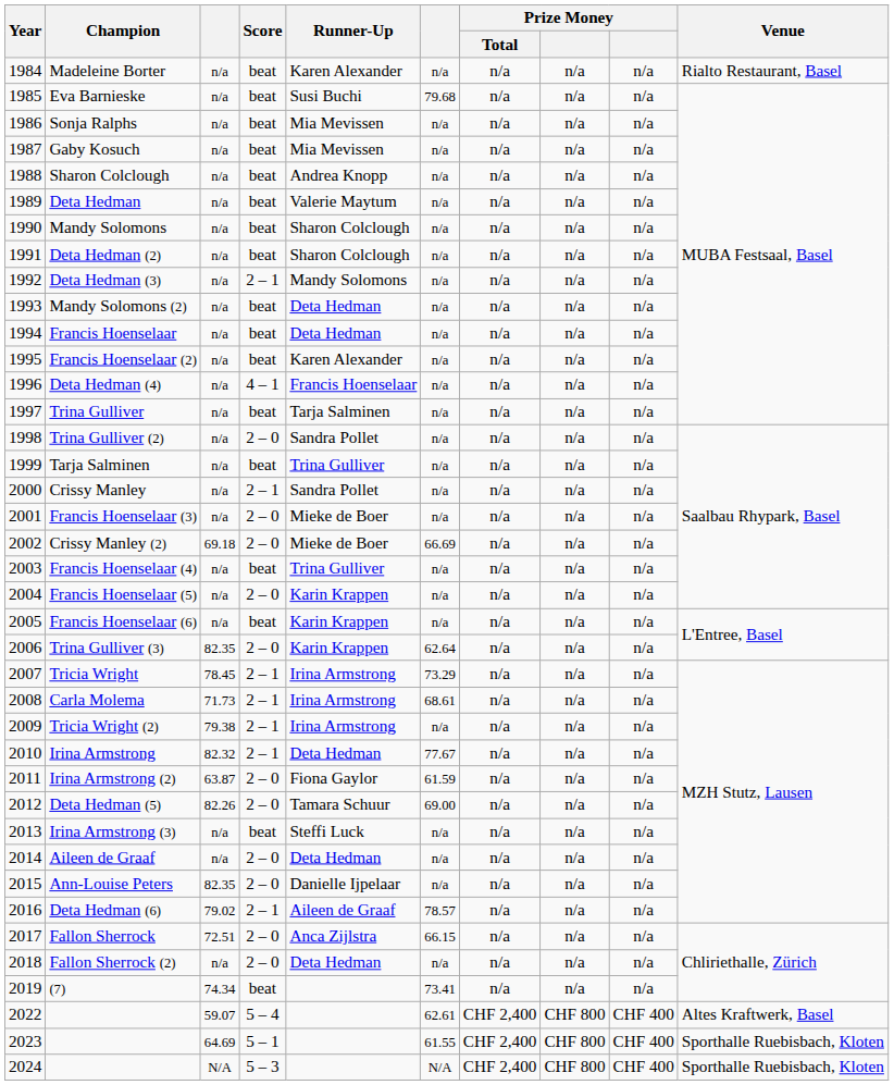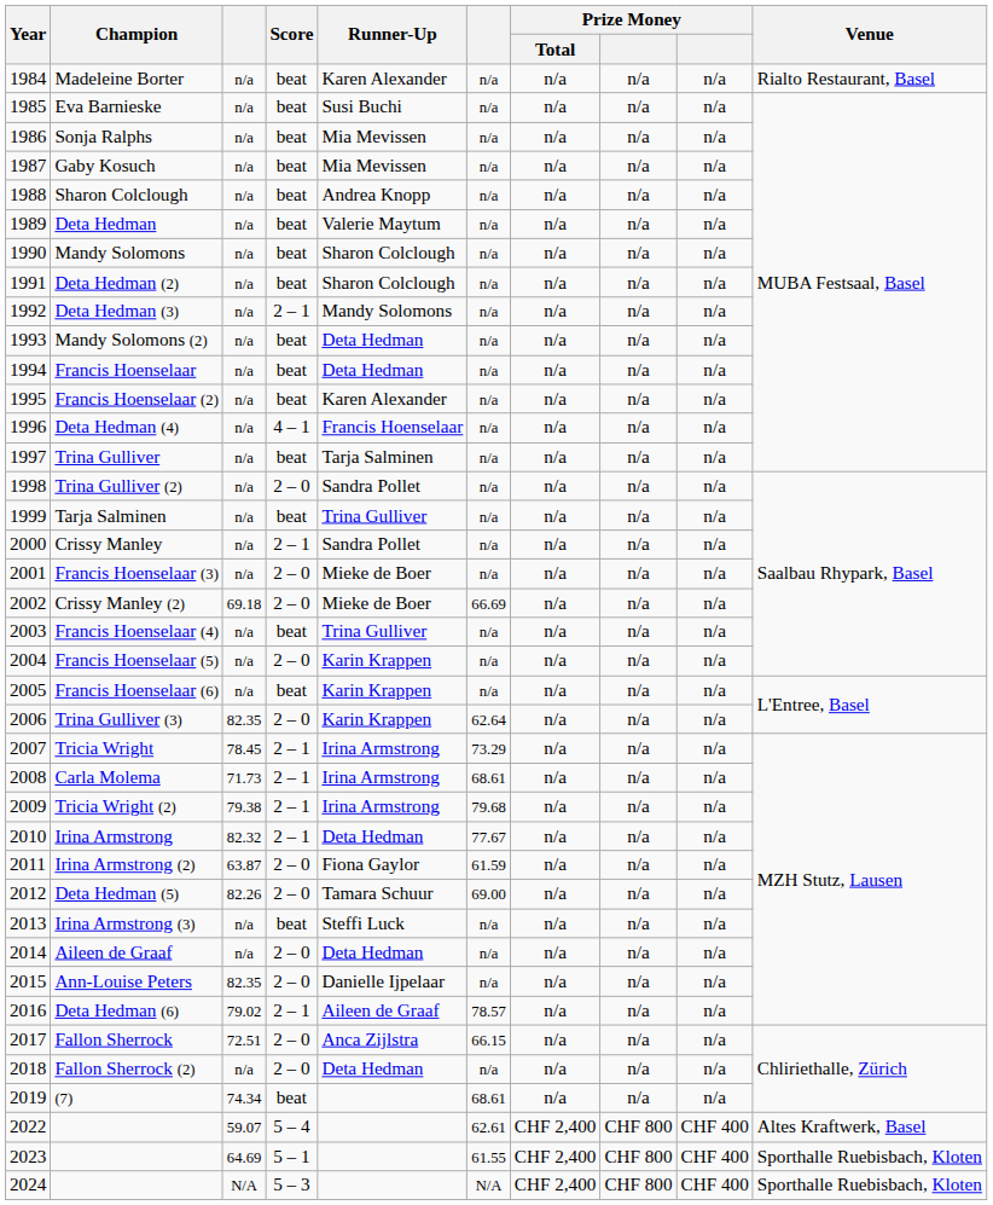 <table class="wikitable sortable">
 <tr>
 <th rowspan=2>Year</th>
 <th rowspan=2>Champion</th>
 <th rowspan=2></th>
 <th rowspan=2>Score</th>
 <th rowspan=2>Runner-Up</th>
 <th rowspan=2></th>
 <th colspan=3>Prize Money</th>
 <th rowspan=2>Venue</th>
 </tr>
 <tr>
 <th>Total</th>
 <th></th>
 <th></th>
 </tr>
 <tr>
 <td>1984</td>
 <td> Madeleine Borter</td>
 <td align=center><small><span>n/a</span></small></td>
 <td align=center>beat</td>
 <td> Karen Alexander</td>
 <td align=center><small><span>n/a</span></small></td>
 <td align=center>n/a</td>
 <td align=center>n/a</td>
 <td align=center>n/a</td>
 <td>Rialto Restaurant, <a href='#'>Basel</a></td>
 </tr>
 <tr>
 <td>1985</td>
 <td> Eva Barnieske</td>
 <td align=center><small><span>n/a</span></small></td>
 <td align=center>beat</td>
 <td> Susi Buchi</td>
-<td align=center><small><span>79.68</span></small></td>
+<td align=center><small><span>n/a</span></small></td>
 <td align=center>n/a</td>
 <td align=center>n/a</td>
 <td align=center>n/a</td>
 <td rowspan=13>MUBA Festsaal, <a href='#'>Basel</a></td>
 </tr>
 <tr>
 <td>1986</td>
 <td> Sonja Ralphs</td>
 <td align=center><small><span>n/a</span></small></td>
 <td align=center>beat</td>
 <td> Mia Mevissen</td>
 <td align=center><small><span>n/a</span></small></td>
 <td align=center>n/a</td>
 <td align=center>n/a</td>
 <td align=center>n/a</td>
 </tr>
 <tr>
 <td>1987</td>
 <td> Gaby Kosuch</td>
 <td align=center><small><span>n/a</span></small></td>
 <td align=center>beat</td>
 <td> Mia Mevissen</td>
 <td align=center><small><span>n/a</span></small></td>
 <td align=center>n/a</td>
 <td align=center>n/a</td>
 <td align=center>n/a</td>
 </tr>
 <tr>
 <td>1988</td>
 <td> Sharon Colclough</td>
 <td align=center><small><span>n/a</span></small></td>
 <td align=center>beat</td>
 <td> Andrea Knopp</td>
 <td align=center><small><span>n/a</span></small></td>
 <td align=center>n/a</td>
 <td align=center>n/a</td>
 <td align=center>n/a</td>
 </tr>
 <tr>
 <td>1989</td>
 <td> <a href='#'>Deta Hedman</a></td>
 <td align=center><small><span>n/a</span></small></td>
 <td align=center>beat</td>
 <td> Valerie Maytum</td>
 <td align=center><small><span>n/a</span></small></td>
 <td align=center>n/a</td>
 <td align=center>n/a</td>
 <td align=center>n/a</td>
 </tr>
 <tr>
 <td>1990</td>
 <td> Mandy Solomons</td>
 <td align=center><small><span>n/a</span></small></td>
 <td align=center>beat</td>
 <td> Sharon Colclough</td>
 <td align=center><small><span>n/a</span></small></td>
 <td align=center>n/a</td>
 <td align=center>n/a</td>
 <td align=center>n/a</td>
 </tr>
 <tr>
 <td>1991</td>
 <td> <a href='#'>Deta Hedman</a> <small>(2)</small></td>
 <td align=center><small><span>n/a</span></small></td>
 <td align=center>beat</td>
 <td> Sharon Colclough</td>
 <td align=center><small><span>n/a</span></small></td>
 <td align=center>n/a</td>
 <td align=center>n/a</td>
 <td align=center>n/a</td>
 </tr>
 <tr>
 <td>1992</td>
 <td> <a href='#'>Deta Hedman</a> <small>(3)</small></td>
 <td align=center><small><span>n/a</span></small></td>
 <td align=center>2 – 1</td>
 <td> Mandy Solomons</td>
 <td align=center><small><span>n/a</span></small></td>
 <td align=center>n/a</td>
 <td align=center>n/a</td>
 <td align=center>n/a</td>
 </tr>
 <tr>
 <td>1993</td>
 <td> Mandy Solomons <small>(2)</small></td>
 <td align=center><small><span>n/a</span></small></td>
 <td align=center>beat</td>
 <td> <a href='#'>Deta Hedman</a></td>
 <td align=center><small><span>n/a</span></small></td>
 <td align=center>n/a</td>
 <td align=center>n/a</td>
 <td align=center>n/a</td>
 </tr>
 <tr>
 <td>1994</td>
 <td> <a href='#'>Francis Hoenselaar</a></td>
 <td align=center><small><span>n/a</span></small></td>
 <td align=center>beat</td>
 <td> <a href='#'>Deta Hedman</a></td>
 <td align=center><small><span>n/a</span></small></td>
 <td align=center>n/a</td>
 <td align=center>n/a</td>
 <td align=center>n/a</td>
 </tr>
 <tr>
 <td>1995</td>
 <td> <a href='#'>Francis Hoenselaar</a> <small>(2)</small></td>
 <td align=center><small><span>n/a</span></small></td>
 <td align=center>beat</td>
 <td> Karen Alexander</td>
 <td align=center><small><span>n/a</span></small></td>
 <td align=center>n/a</td>
 <td align=center>n/a</td>
 <td align=center>n/a</td>
 </tr>
 <tr>
 <td>1996</td>
 <td> <a href='#'>Deta Hedman</a> <small>(4)</small></td>
 <td align=center><small><span>n/a</span></small></td>
 <td align=center>4 – 1</td>
 <td> <a href='#'>Francis Hoenselaar</a></td>
 <td align=center><small><span>n/a</span></small></td>
 <td align=center>n/a</td>
 <td align=center>n/a</td>
 <td align=center>n/a</td>
 </tr>
 <tr>
 <td>1997</td>
 <td> <a href='#'>Trina Gulliver</a></td>
 <td align=center><small><span>n/a</span></small></td>
 <td align=center>beat</td>
 <td> Tarja Salminen</td>
 <td align=center><small><span>n/a</span></small></td>
 <td align=center>n/a</td>
 <td align=center>n/a</td>
 <td align=center>n/a</td>
 </tr>
 <tr>
 <td>1998</td>
 <td> <a href='#'>Trina Gulliver</a> <small>(2)</small></td>
 <td align=center><small><span>n/a</span></small></td>
 <td align=center>2 – 0</td>
 <td> Sandra Pollet</td>
 <td align=center><small><span>n/a</span></small></td>
 <td align=center>n/a</td>
 <td align=center>n/a</td>
 <td align=center>n/a</td>
 <td rowspan=7>Saalbau Rhypark, <a href='#'>Basel</a></td>
 </tr>
 <tr>
 <td>1999</td>
 <td> Tarja Salminen</td>
 <td align=center><small><span>n/a</span></small></td>
 <td align=center>beat</td>
 <td> <a href='#'>Trina Gulliver</a></td>
 <td align=center><small><span>n/a</span></small></td>
 <td align=center>n/a</td>
 <td align=center>n/a</td>
 <td align=center>n/a</td>
 </tr>
 <tr>
 <td>2000</td>
 <td> Crissy Manley</td>
 <td align=center><small><span>n/a</span></small></td>
 <td align=center>2 – 1</td>
 <td> Sandra Pollet</td>
 <td align=center><small><span>n/a</span></small></td>
 <td align=center>n/a</td>
 <td align=center>n/a</td>
 <td align=center>n/a</td>
 </tr>
 <tr>
 <td>2001</td>
 <td> <a href='#'>Francis Hoenselaar</a> <small>(3)</small></td>
 <td align=center><small><span>n/a</span></small></td>
 <td align=center>2 – 0</td>
 <td> Mieke de Boer</td>
 <td align=center><small><span>n/a</span></small></td>
 <td align=center>n/a</td>
 <td align=center>n/a</td>
 <td align=center>n/a</td>
 </tr>
 <tr>
 <td>2002</td>
 <td> Crissy Manley <small>(2)</small></td>
 <td align=center><small><span>69.18</span></small></td>
 <td align=center>2 – 0</td>
 <td> Mieke de Boer</td>
 <td align=center><small><span>66.69</span></small></td>
 <td align=center>n/a</td>
 <td align=center>n/a</td>
 <td align=center>n/a</td>
 </tr>
 <tr>
 <td>2003</td>
 <td> <a href='#'>Francis Hoenselaar</a> <small>(4)</small></td>
 <td align=center><small><span>n/a</span></small></td>
 <td align=center>beat</td>
 <td> <a href='#'>Trina Gulliver</a></td>
 <td align=center><small><span>n/a</span></small></td>
 <td align=center>n/a</td>
 <td align=center>n/a</td>
 <td align=center>n/a</td>
 </tr>
 <tr>
 <td>2004</td>
 <td> <a href='#'>Francis Hoenselaar</a> <small>(5)</small></td>
 <td align=center><small><span>n/a</span></small></td>
 <td align=center>2 – 0</td>
 <td> <a href='#'>Karin Krappen</a></td>
 <td align=center><small><span>n/a</span></small></td>
 <td align=center>n/a</td>
 <td align=center>n/a</td>
 <td align=center>n/a</td>
 </tr>
 <tr>
 <td>2005</td>
 <td> <a href='#'>Francis Hoenselaar</a> <small>(6)</small></td>
 <td align=center><small><span>n/a</span></small></td>
 <td align=center>beat</td>
 <td> <a href='#'>Karin Krappen</a></td>
 <td align=center><small><span>n/a</span></small></td>
 <td align=center>n/a</td>
 <td align=center>n/a</td>
 <td align=center>n/a</td>
 <td rowspan=2>L'Entree, <a href='#'>Basel</a></td>
 </tr>
 <tr>
 <td>2006</td>
 <td> <a href='#'>Trina Gulliver</a> <small>(3)</small></td>
 <td align=center><small><span>82.35</span></small></td>
 <td align=center>2 – 0</td>
 <td> <a href='#'>Karin Krappen</a></td>
 <td align=center><small><span>62.64</span></small></td>
 <td align=center>n/a</td>
 <td align=center>n/a</td>
 <td align=center>n/a</td>
 </tr>
 <tr>
 <td>2007</td>
 <td> <a href='#'>Tricia Wright</a></td>
 <td align=center><small><span>78.45</span></small></td>
 <td align=center>2 – 1</td>
 <td> <a href='#'>Irina Armstrong</a></td>
 <td align=center><small><span>73.29</span></small></td>
 <td align=center>n/a</td>
 <td align=center>n/a</td>
 <td align=center>n/a</td>
 <td rowspan=10>MZH Stutz, <a href='#'>Lausen</a></td>
 </tr>
 <tr>
 <td>2008</td>
 <td> <a href='#'>Carla Molema</a></td>
 <td align=center><small><span>71.73</span></small></td>
 <td align=center>2 – 1</td>
 <td> <a href='#'>Irina Armstrong</a></td>
 <td align=center><small><span>68.61</span></small></td>
 <td align=center>n/a</td>
 <td align=center>n/a</td>
 <td align=center>n/a</td>
 </tr>
 <tr>
 <td>2009</td>
 <td> <a href='#'>Tricia Wright</a> <small>(2)</small></td>
 <td align=center><small><span>79.38</span></small></td>
 <td align=center>2 – 1</td>
 <td> <a href='#'>Irina Armstrong</a></td>
-<td align=center><small><span>n/a</span></small></td>
+<td align=center><small><span>79.68</span></small></td>
 <td align=center>n/a</td>
 <td align=center>n/a</td>
 <td align=center>n/a</td>
 </tr>
 <tr>
 <td>2010</td>
 <td> <a href='#'>Irina Armstrong</a></td>
 <td align=center><small><span>82.32</span></small></td>
 <td align=center>2 – 1</td>
 <td> <a href='#'>Deta Hedman</a></td>
 <td align=center><small><span>77.67</span></small></td>
 <td align=center>n/a</td>
 <td align=center>n/a</td>
 <td align=center>n/a</td>
 </tr>
 <tr>
 <td>2011</td>
 <td> <a href='#'>Irina Armstrong</a> <small>(2)</small></td>
 <td align=center><small><span>63.87</span></small></td>
 <td align=center>2 – 0</td>
 <td> Fiona Gaylor</td>
 <td align=center><small><span>61.59</span></small></td>
 <td align=center>n/a</td>
 <td align=center>n/a</td>
 <td align=center>n/a</td>
 </tr>
 <tr>
 <td>2012</td>
 <td> <a href='#'>Deta Hedman</a> <small>(5)</small></td>
 <td align=center><small><span>82.26</span></small></td>
 <td align=center>2 – 0</td>
 <td> Tamara Schuur</td>
 <td align=center><small><span>69.00</span></small></td>
 <td align=center>n/a</td>
 <td align=center>n/a</td>
 <td align=center>n/a</td>
 </tr>
 <tr>
 <td>2013</td>
 <td> <a href='#'>Irina Armstrong</a> <small>(3)</small></td>
 <td align=center><small><span>n/a</span></small></td>
 <td align=center>beat</td>
 <td> Steffi Luck</td>
 <td align=center><small><span>n/a</span></small></td>
 <td align=center>n/a</td>
 <td align=center>n/a</td>
 <td align=center>n/a</td>
 </tr>
 <tr>
 <td>2014</td>
 <td> <a href='#'>Aileen de Graaf</a></td>
 <td align=center><small><span>n/a</span></small></td>
 <td align=center>2 – 0</td>
 <td> <a href='#'>Deta Hedman</a></td>
 <td align=center><small><span>n/a</span></small></td>
 <td align=center>n/a</td>
 <td align=center>n/a</td>
 <td align=center>n/a</td>
 </tr>
 <tr>
 <td>2015</td>
 <td> <a href='#'>Ann-Louise Peters</a></td>
 <td align=center><small><span>82.35</span></small></td>
 <td align=center>2 – 0</td>
 <td> Danielle Ijpelaar</td>
 <td align=center><small><span>n/a</span></small></td>
 <td align=center>n/a</td>
 <td align=center>n/a</td>
 <td align=center>n/a</td>
 </tr>
 <tr>
 <td>2016</td>
 <td> <a href='#'>Deta Hedman</a> <small>(6)</small></td>
 <td align=center><small><span>79.02</span></small></td>
 <td align=center>2 – 1</td>
 <td> <a href='#'>Aileen de Graaf</a></td>
 <td align=center><small><span>78.57</span></small></td>
 <td align=center>n/a</td>
 <td align=center>n/a</td>
 <td align=center>n/a</td>
 </tr>
 <tr>
 <td>2017</td>
 <td> <a href='#'>Fallon Sherrock</a></td>
 <td align=center><small><span>72.51</span></small></td>
 <td align=center>2 – 0</td>
 <td> <a href='#'>Anca Zijlstra</a></td>
 <td align=center><small><span>66.15</span></small></td>
 <td align=center>n/a</td>
 <td align=center>n/a</td>
 <td align=center>n/a</td>
 <td rowspan=3>Chliriethalle, <a href='#'>Zürich</a></td>
 </tr>
 <tr>
 <td>2018</td>
 <td> <a href='#'>Fallon Sherrock</a> <small>(2)</small></td>
 <td align=center><small><span>n/a</span></small></td>
 <td align=center>2 – 0</td>
 <td> <a href='#'>Deta Hedman</a></td>
 <td align=center><small><span>n/a</span></small></td>
 <td align=center>n/a</td>
 <td align=center>n/a</td>
 <td align=center>n/a</td>
 </tr>
 <tr>
 <td>2019</td>
 <td> <small>(7)</small></td>
 <td align=center><small><span>74.34</span></small></td>
 <td align=center>beat</td>
 <td></td>
-<td align=center><small><span>73.41</span></small></td>
+<td align=center><small><span>68.61</span></small></td>
 <td align=center>n/a</td>
 <td align=center>n/a</td>
 <td align=center>n/a</td>
 </tr>
 <tr>
 <td>2022</td>
 <td></td>
 <td align=center><small><span>59.07</span></small></td>
 <td align=center>5 – 4</td>
 <td></td>
 <td align=center><small><span>62.61</span></small></td>
 <td align=center>CHF 2,400</td>
 <td align=center>CHF 800</td>
 <td align=center>CHF 400</td>
 <td>Altes Kraftwerk, <a href='#'>Basel</a></td>
 </tr>
 <tr>
 <td>2023</td>
 <td></td>
 <td align=center><small><span>64.69</span></small></td>
 <td align=center>5 – 1</td>
 <td></td>
 <td align=center><small><span>61.55</span></small></td>
 <td align=center>CHF 2,400</td>
 <td align=center>CHF 800</td>
 <td align=center>CHF 400</td>
 <td>Sporthalle Ruebisbach, <a href='#'>Kloten</a></td>
 </tr>
 <tr>
 <td>2024</td>
 <td></td>
 <td align=center><small><span>N/A</span></small></td>
 <td align=center>5 – 3</td>
 <td></td>
 <td align=center><small><span>N/A</span></small></td>
 <td align=center>CHF 2,400</td>
 <td align=center>CHF 800</td>
 <td align=center>CHF 400</td>
 <td>Sporthalle Ruebisbach, <a href='#'>Kloten</a></td>
 </tr>
 </table>
